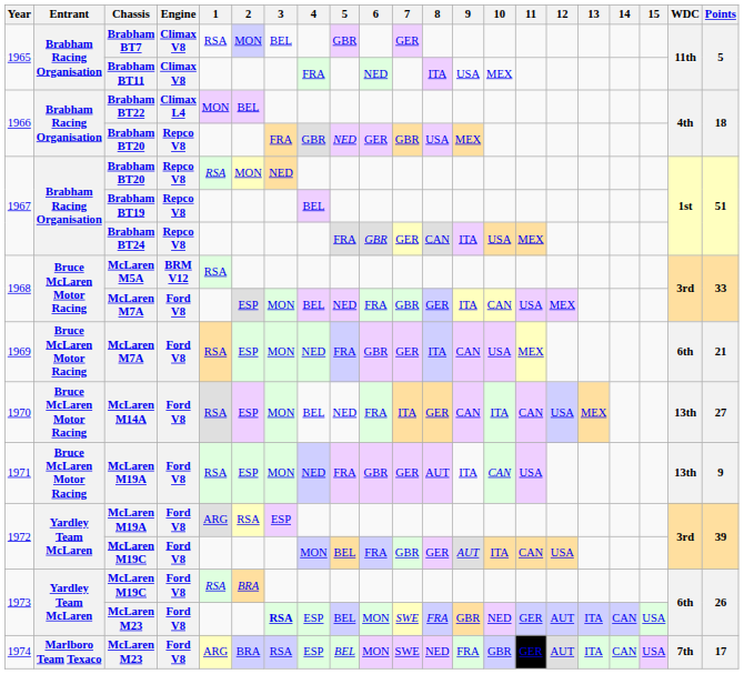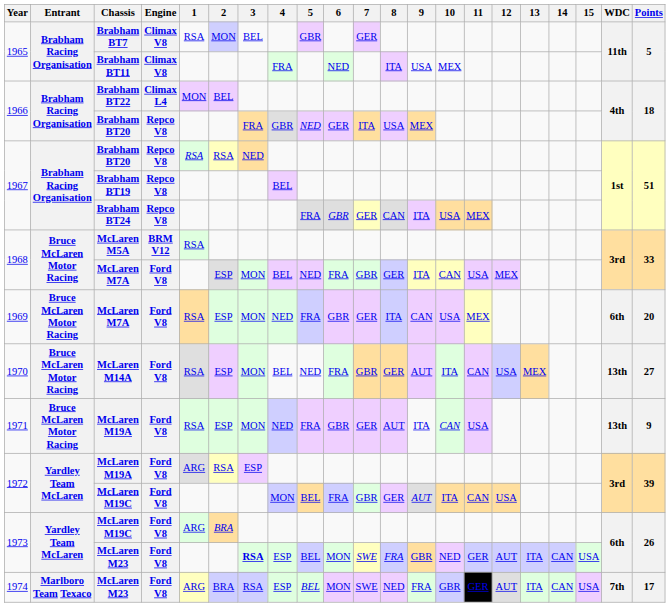 <table class="wikitable" style="text-align:center; font-size:90%">
 <tr>
 <th>Year</th>
 <th>Entrant</th>
 <th>Chassis</th>
 <th>Engine</th>
 <th>1</th>
 <th>2</th>
 <th>3</th>
 <th>4</th>
 <th>5</th>
 <th>6</th>
 <th>7</th>
 <th>8</th>
 <th>9</th>
 <th>10</th>
 <th>11</th>
 <th>12</th>
 <th>13</th>
 <th>14</th>
 <th>15</th>
 <th>WDC</th>
 <th><a href='#'>Points</a></th>
 </tr>
 <tr>
 <td rowspan="2"><a href='#'>1965</a></td>
 <th rowspan="2"><a href='#'>Brabham Racing Organisation</a></th>
 <th><a href='#'>Brabham</a> <a href='#'>BT7</a></th>
 <th><a href='#'>Climax</a> <a href='#'>V8</a></th>
 <td><a href='#'>RSA</a></td>
 <td style="background:#CFCFFF;"><a href='#'>MON</a><br></td>
 <td><a href='#'>BEL</a></td>
 <td></td>
 <td style="background:#EFCFFF;"><a href='#'>GBR</a><br></td>
 <td></td>
 <td style="background:#EFCFFF;"><a href='#'>GER</a><br></td>
 <td></td>
 <td></td>
 <td></td>
 <td></td>
 <td></td>
 <td></td>
 <td></td>
 <td></td>
 <th rowspan="2">11th</th>
 <th rowspan="2">5</th>
 </tr>
 <tr>
 <th><a href='#'>Brabham</a> <a href='#'>BT11</a></th>
 <th><a href='#'>Climax</a> <a href='#'>V8</a></th>
 <td></td>
 <td></td>
 <td></td>
 <td style="background:#DFFFDF;"><a href='#'>FRA</a><br></td>
 <td></td>
 <td style="background:#DFFFDF;"><a href='#'>NED</a><br></td>
 <td></td>
 <td style="background:#EFCFFF;"><a href='#'>ITA</a><br></td>
 <td><a href='#'>USA</a></td>
 <td><a href='#'>MEX</a></td>
 <td></td>
 <td></td>
 <td></td>
 <td></td>
 <td></td>
 </tr>
 <tr>
 <td rowspan="2"><a href='#'>1966</a></td>
 <th rowspan="2"><a href='#'>Brabham Racing Organisation</a></th>
 <th><a href='#'>Brabham</a> <a href='#'>BT22</a></th>
 <th><a href='#'>Climax</a> <a href='#'>L4</a></th>
 <td style="background:#EFCFFF;"><a href='#'>MON</a><br></td>
 <td style="background:#EFCFFF;"><a href='#'>BEL</a><br></td>
 <td></td>
 <td></td>
 <td></td>
 <td></td>
 <td></td>
 <td></td>
 <td></td>
 <td></td>
 <td></td>
 <td></td>
 <td></td>
 <td></td>
 <td></td>
 <th rowspan="2">4th</th>
 <th rowspan="2">18</th>
 </tr>
 <tr>
 <th><a href='#'>Brabham</a> <a href='#'>BT20</a></th>
 <th><a href='#'>Repco</a> <a href='#'>V8</a></th>
 <td></td>
 <td></td>
 <td style="background:#FFDF9F;"><a href='#'>FRA</a><br></td>
 <td style="background:#DFDFDF;"><a href='#'>GBR</a><br></td>
 <td style="background:#EFCFFF;"><em><a href='#'>NED</a></em><br></td>
 <td style="background:#EFCFFF;"><a href='#'>GER</a><br></td>
-<td style="background:#FFDF9F;"><a href='#'>GBR</a><br></td>
+<td style="background:#FFDF9F;"><a href='#'>ITA</a><br></td>
 <td style="background:#EFCFFF;"><a href='#'>USA</a><br></td>
 <td style="background:#FFDF9F;"><a href='#'>MEX</a><br></td>
 <td></td>
 <td></td>
 <td></td>
 <td></td>
 <td></td>
 <td></td>
 </tr>
 <tr>
 <td rowspan="3"><a href='#'>1967</a></td>
 <th rowspan="3"><a href='#'>Brabham Racing Organisation</a></th>
 <th><a href='#'>Brabham</a> <a href='#'>BT20</a></th>
 <th><a href='#'>Repco</a> <a href='#'>V8</a></th>
 <td style="background:#DFFFDF;"><em><a href='#'>RSA</a></em><br></td>
-<td style="background:#FFFFBF;"><a href='#'>MON</a><br></td>
+<td style="background:#FFFFBF;"><a href='#'>RSA</a><br></td>
 <td style="background:#FFDF9F;"><a href='#'>NED</a><br></td>
 <td></td>
 <td></td>
 <td></td>
 <td></td>
 <td></td>
 <td></td>
 <td></td>
 <td></td>
 <td></td>
 <td></td>
 <td></td>
 <td></td>
 <td rowspan="3" style="background:#FFFFBF;"><strong>1st</strong></td>
 <td rowspan="3" style="background:#FFFFBF;"><strong>51</strong></td>
 </tr>
 <tr>
 <th><a href='#'>Brabham</a> <a href='#'>BT19</a></th>
 <th><a href='#'>Repco</a> <a href='#'>V8</a></th>
 <td></td>
 <td></td>
 <td></td>
 <td style="background:#EFCFFF;"><a href='#'>BEL</a><br></td>
 <td></td>
 <td></td>
 <td></td>
 <td></td>
 <td></td>
 <td></td>
 <td></td>
 <td></td>
 <td></td>
 <td></td>
 <td></td>
 </tr>
 <tr>
 <th><a href='#'>Brabham</a> <a href='#'>BT24</a></th>
 <th><a href='#'>Repco</a> <a href='#'>V8</a></th>
 <td></td>
 <td></td>
 <td></td>
 <td></td>
 <td style="background:#DFDFDF;"><a href='#'>FRA</a><br></td>
 <td style="background:#DFDFDF;"><em><a href='#'>GBR</a></em><br></td>
 <td style="background:#FFFFBF;"><a href='#'>GER</a><br></td>
 <td style="background:#DFDFDF;"><a href='#'>CAN</a><br></td>
 <td style="background:#EFCFFF;"><a href='#'>ITA</a><br></td>
 <td style="background:#FFDF9F;"><a href='#'>USA</a><br></td>
 <td style="background:#FFDF9F;"><a href='#'>MEX</a><br></td>
 <td></td>
 <td></td>
 <td></td>
 <td></td>
 </tr>
 <tr>
 <td rowspan="2"><a href='#'>1968</a></td>
 <th rowspan="2"><a href='#'>Bruce McLaren Motor Racing</a></th>
 <th><a href='#'>McLaren</a> <a href='#'>M5A</a></th>
 <th><a href='#'>BRM</a> <a href='#'>V12</a></th>
 <td style="background:#DFFFDF;"><a href='#'>RSA</a><br></td>
 <td></td>
 <td></td>
 <td></td>
 <td></td>
 <td></td>
 <td></td>
 <td></td>
 <td></td>
 <td></td>
 <td></td>
 <td></td>
 <td></td>
 <td></td>
 <td></td>
 <td rowspan="2" style="background:#FFDF9F;"><strong>3rd</strong></td>
 <td rowspan="2" style="background:#FFDF9F;"><strong>33</strong></td>
 </tr>
 <tr>
 <th><a href='#'>McLaren</a> <a href='#'>M7A</a></th>
 <th><a href='#'>Ford</a> <a href='#'>V8</a></th>
 <td></td>
 <td style="background:#DFDFDF;"><a href='#'>ESP</a><br></td>
 <td style="background:#DFFFDF;"><a href='#'>MON</a><br></td>
 <td style="background:#EFCFFF;"><a href='#'>BEL</a><br></td>
 <td style="background:#EFCFFF;"><a href='#'>NED</a><br></td>
 <td style="background:#DFFFDF;"><a href='#'>FRA</a><br></td>
 <td style="background:#DFFFDF;"><a href='#'>GBR</a><br></td>
 <td style="background:#CFCFFF;"><a href='#'>GER</a><br></td>
 <td style="background:#FFFFBF;"><a href='#'>ITA</a><br></td>
 <td style="background:#FFFFBF;"><a href='#'>CAN</a><br></td>
 <td style="background:#EFCFFF;"><a href='#'>USA</a><br></td>
 <td style="background:#EFCFFF;"><a href='#'>MEX</a><br></td>
 <td></td>
 <td></td>
 <td></td>
 </tr>
 <tr>
 <td><a href='#'>1969</a></td>
 <th><a href='#'>Bruce McLaren Motor Racing</a></th>
 <th><a href='#'>McLaren</a> <a href='#'>M7A</a></th>
 <th><a href='#'>Ford</a> <a href='#'>V8</a></th>
 <td style="background:#FFDF9F;"><a href='#'>RSA</a><br></td>
 <td style="background:#DFFFDF;"><a href='#'>ESP</a><br></td>
 <td style="background:#DFFFDF;"><a href='#'>MON</a><br></td>
 <td style="background:#DFFFDF;"><a href='#'>NED</a><br></td>
 <td style="background:#CFCFFF;"><a href='#'>FRA</a><br></td>
 <td style="background:#EFCFFF;"><a href='#'>GBR</a><br></td>
 <td style="background:#EFCFFF;"><a href='#'>GER</a><br></td>
 <td style="background:#CFCFFF;"><a href='#'>ITA</a><br></td>
 <td style="background:#EFCFFF;"><a href='#'>CAN</a><br></td>
 <td style="background:#EFCFFF;"><a href='#'>USA</a><br></td>
 <td style="background:#FFFFBF;"><a href='#'>MEX</a><br></td>
 <td></td>
 <td></td>
 <td></td>
 <td></td>
 <th>6th</th>
-<th>21</th>
+<th>20</th>
 </tr>
 <tr>
 <td><a href='#'>1970</a></td>
 <th><a href='#'>Bruce McLaren Motor Racing</a></th>
 <th><a href='#'>McLaren</a> <a href='#'>M14A</a></th>
 <th><a href='#'>Ford</a> <a href='#'>V8</a></th>
 <td style="background:#DFDFDF;"><a href='#'>RSA</a><br></td>
 <td style="background:#EFCFFF;"><a href='#'>ESP</a><br></td>
 <td style="background:#DFFFDF;"><a href='#'>MON</a><br></td>
 <td><a href='#'>BEL</a></td>
 <td><a href='#'>NED</a></td>
 <td style="background:#DFFFDF;"><a href='#'>FRA</a><br></td>
-<td style="background:#FFDF9F;"><a href='#'>ITA</a><br></td>
+<td style="background:#FFDF9F;"><a href='#'>GBR</a><br></td>
 <td style="background:#FFDF9F;"><a href='#'>GER</a><br></td>
-<td style="background:#EFCFFF;"><a href='#'>CAN</a><br></td>
+<td style="background:#EFCFFF;"><a href='#'>AUT</a><br></td>
 <td style="background:#DFFFDF;"><a href='#'>ITA</a><br></td>
 <td style="background:#EFCFFF;"><a href='#'>CAN</a><br></td>
 <td style="background:#CFCFFF;"><a href='#'>USA</a><br></td>
 <td style="background:#FFDF9F;"><a href='#'>MEX</a><br></td>
 <td></td>
 <td></td>
 <th>13th</th>
 <th>27</th>
 </tr>
 <tr>
 <td><a href='#'>1971</a></td>
 <th><a href='#'>Bruce McLaren Motor Racing</a></th>
 <th><a href='#'>McLaren</a> <a href='#'>M19A</a></th>
 <th><a href='#'>Ford</a> <a href='#'>V8</a></th>
 <td style="background:#DFFFDF;"><a href='#'>RSA</a><br></td>
 <td style="background:#DFFFDF;"><a href='#'>ESP</a><br></td>
 <td style="background:#DFFFDF;"><a href='#'>MON</a><br></td>
 <td style="background:#CFCFFF;"><a href='#'>NED</a><br></td>
 <td style="background:#EFCFFF;"><a href='#'>FRA</a><br></td>
 <td style="background:#EFCFFF;"><a href='#'>GBR</a><br></td>
 <td style="background:#EFCFFF;"><a href='#'>GER</a><br></td>
 <td style="background:#EFCFFF;"><a href='#'>AUT</a><br></td>
 <td><a href='#'>ITA</a><br></td>
 <td style="background:#DFFFDF;"><em><a href='#'>CAN</a></em><br></td>
 <td style="background:#EFCFFF;"><a href='#'>USA</a><br></td>
 <td></td>
 <td></td>
 <td></td>
 <td></td>
 <th>13th</th>
 <th>9</th>
 </tr>
 <tr>
 <td rowspan="2"><a href='#'>1972</a></td>
 <th rowspan="2"><a href='#'>Yardley</a> <a href='#'>Team McLaren</a></th>
 <th><a href='#'>McLaren</a> <a href='#'>M19A</a></th>
 <th><a href='#'>Ford</a> <a href='#'>V8</a></th>
 <td style="background:#DFDFDF;"><a href='#'>ARG</a><br></td>
 <td style="background:#FFFFBF;"><a href='#'>RSA</a><br></td>
 <td style="background:#EFCFFF;"><a href='#'>ESP</a><br></td>
 <td></td>
 <td></td>
 <td></td>
 <td></td>
 <td></td>
 <td></td>
 <td></td>
 <td></td>
 <td></td>
 <td></td>
 <td></td>
 <td></td>
 <td rowspan="2" style="background:#FFDF9F;"><strong>3rd</strong></td>
 <td rowspan="2" style="background:#FFDF9F;"><strong>39</strong></td>
 </tr>
 <tr>
 <th><a href='#'>McLaren</a> <a href='#'>M19C</a></th>
 <th><a href='#'>Ford</a> <a href='#'>V8</a></th>
 <td></td>
 <td></td>
 <td></td>
 <td style="background:#CFCFFF;"><a href='#'>MON</a><br></td>
 <td style="background:#FFDF9F;"><a href='#'>BEL</a><br></td>
 <td style="background:#CFCFFF;"><a href='#'>FRA</a><br></td>
 <td style="background:#DFFFDF;"><a href='#'>GBR</a><br></td>
 <td style="background:#EFCFFF;"><a href='#'>GER</a><br></td>
 <td style="background:#DFDFDF;"><em><a href='#'>AUT</a></em><br></td>
 <td style="background:#FFDF9F;"><a href='#'>ITA</a><br></td>
 <td style="background:#FFDF9F;"><a href='#'>CAN</a><br></td>
 <td style="background:#FFDF9F;"><a href='#'>USA</a><br></td>
 <td></td>
 <td></td>
 <td></td>
 </tr>
 <tr>
 <td rowspan="2"><a href='#'>1973</a></td>
 <th rowspan="2"><a href='#'>Yardley</a> <a href='#'>Team McLaren</a></th>
 <th><a href='#'>McLaren</a> <a href='#'>M19C</a></th>
 <th><a href='#'>Ford</a> <a href='#'>V8</a></th>
-<td style="background:#DFFFDF;"><em><a href='#'>RSA</a></em><br></td>
+<td style="background:#DFFFDF;"><a href='#'>ARG</a><br></td>
 <td style="background:#FFDF9F;"><em><a href='#'>BRA</a></em><br></td>
 <td></td>
 <td></td>
 <td></td>
 <td></td>
 <td></td>
 <td></td>
 <td></td>
 <td></td>
 <td></td>
 <td></td>
 <td></td>
 <td></td>
 <td></td>
 <th rowspan="2">6th</th>
 <th rowspan="2">26</th>
 </tr>
 <tr>
 <th><a href='#'>McLaren</a> <a href='#'>M23</a></th>
 <th><a href='#'>Ford</a> <a href='#'>V8</a></th>
 <td></td>
 <td></td>
 <td style="background:#DFFFDF;"><strong><a href='#'>RSA</a></strong><br></td>
 <td style="background:#DFFFDF;"><a href='#'>ESP</a><br></td>
 <td style="background:#CFCFFF;"><a href='#'>BEL</a><br></td>
 <td style="background:#DFFFDF;"><a href='#'>MON</a><br></td>
 <td style="background:#FFFFBF;"><em><a href='#'>SWE</a></em><br></td>
 <td style="background:#CFCFFF;"><em><a href='#'>FRA</a></em><br></td>
 <td style="background:#FFDF9F;"><a href='#'>GBR</a><br></td>
 <td style="background:#EFCFFF;"><a href='#'>NED</a><br></td>
 <td style="background:#CFCFFF;"><a href='#'>GER</a><br></td>
 <td style="background:#CFCFFF;"><a href='#'>AUT</a><br></td>
 <td style="background:#CFCFFF;"><a href='#'>ITA</a><br></td>
 <td style="background:#CFCFFF;"><a href='#'>CAN</a><br></td>
 <td style="background:#DFFFDF;"><a href='#'>USA</a><br></td>
 </tr>
 <tr>
 <td><a href='#'>1974</a></td>
 <th><a href='#'>Marlboro</a> <a href='#'>Team</a> <a href='#'>Texaco</a></th>
 <th><a href='#'>McLaren</a> <a href='#'>M23</a></th>
 <th><a href='#'>Ford</a> <a href='#'>V8</a></th>
 <td style="background:#FFFFBF;"><a href='#'>ARG</a><br></td>
 <td style="background:#CFCFFF;"><a href='#'>BRA</a><br></td>
 <td style="background:#CFCFFF;"><a href='#'>RSA</a><br></td>
 <td style="background:#DFFFDF;"><a href='#'>ESP</a><br></td>
 <td style="background:#DFFFDF;"><em><a href='#'>BEL</a></em><br></td>
 <td style="background:#EFCFFF;"><a href='#'>MON</a><br></td>
 <td style="background:#EFCFFF;"><a href='#'>SWE</a><br></td>
 <td style="background:#EFCFFF;"><a href='#'>NED</a><br></td>
 <td style="background:#DFFFDF;"><a href='#'>FRA</a><br></td>
 <td style="background:#CFCFFF;"><a href='#'>GBR</a><br></td>
 <td style="background:#000; color:#fff;"><a href='#'><span>GER</span></a><br></td>
 <td style="background:#DFDFDF;"><a href='#'>AUT</a><br></td>
 <td style="background:#DFFFDF;"><a href='#'>ITA</a><br></td>
 <td style="background:#DFFFDF;"><a href='#'>CAN</a><br></td>
 <td style="background:#EFCFFF;"><a href='#'>USA</a><br></td>
 <th>7th</th>
 <th>17</th>
 </tr>
 </table>
